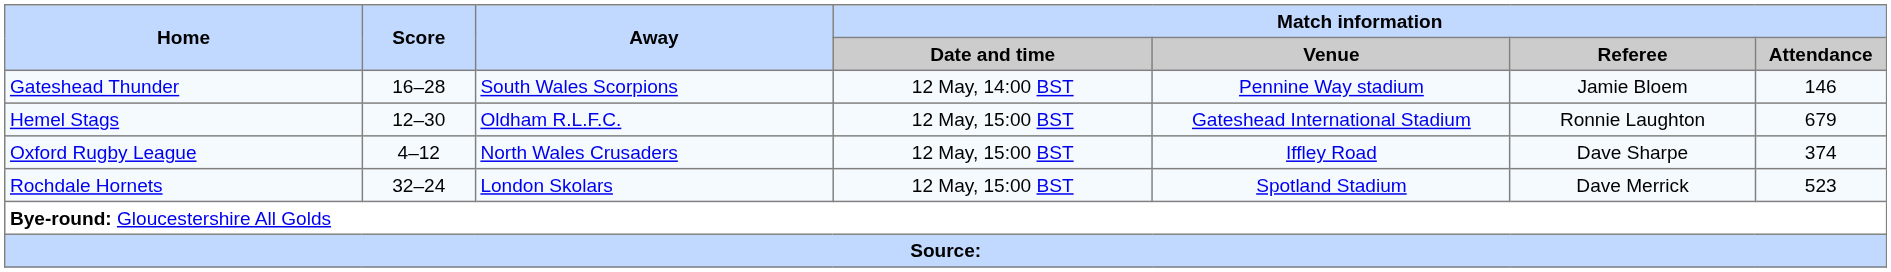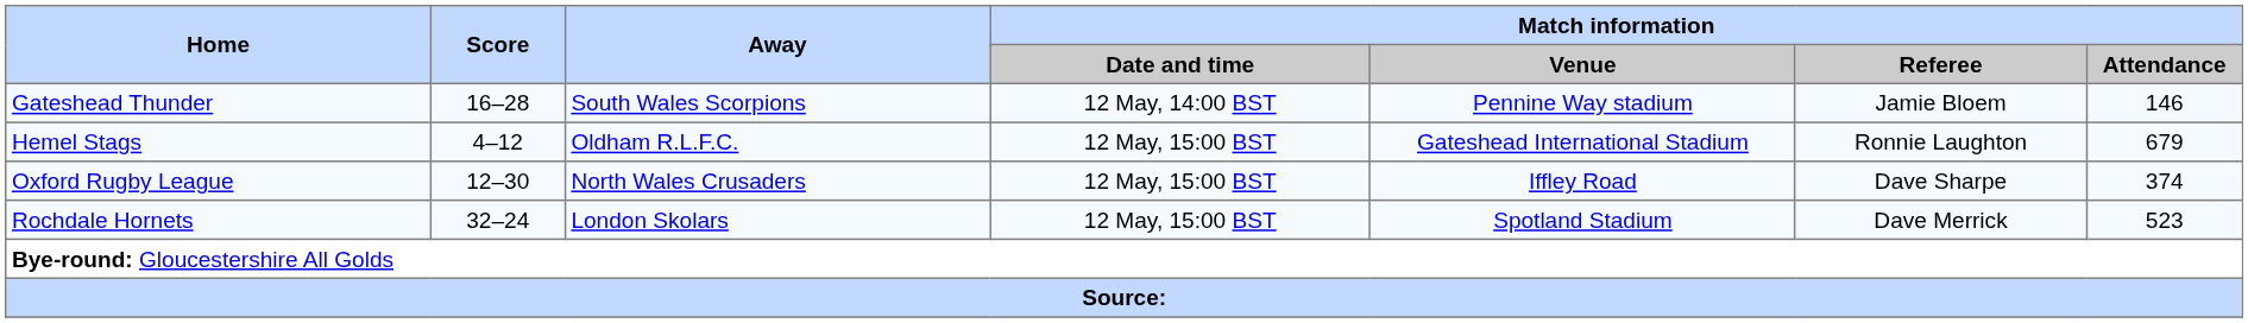 <table border=1 style="border-collapse:collapse; font-size:80%; text-align:center;" cellpadding=3 cellspacing=0 width=100%>
 <tr bgcolor=#C1D8FF>
 <th rowspan=2 width=19%>Home</th>
 <th rowspan=2 width=6%>Score</th>
 <th rowspan=2 width=19%>Away</th>
 <th colspan=6>Match information</th>
 </tr>
 <tr bgcolor=#CCCCCC>
 <th width=17%>Date and time</th>
 <th width=19%>Venue</th>
 <th width=13%>Referee</th>
 <th width=7%>Attendance</th>
 </tr>
 <tr bgcolor=#F5FAFF>
 <td align=left> <a href='#'>Gateshead Thunder</a></td>
 <td>16–28</td>
 <td align=left> <a href='#'>South Wales Scorpions</a></td>
 <td>12 May, 14:00 <a href='#'>BST</a></td>
 <td><a href='#'>Pennine Way stadium</a></td>
 <td>Jamie Bloem</td>
 <td>146</td>
 </tr>
 <tr bgcolor=#F5FAFF>
 <td align=left> <a href='#'>Hemel Stags</a></td>
-<td>12–30</td>
+<td>4–12</td>
 <td align=left> <a href='#'>Oldham R.L.F.C.</a></td>
 <td>12 May, 15:00 <a href='#'>BST</a></td>
 <td><a href='#'>Gateshead International Stadium</a></td>
 <td>Ronnie Laughton</td>
 <td>679</td>
 </tr>
 <tr bgcolor=#F5FAFF>
 <td align=left> <a href='#'>Oxford Rugby League</a></td>
-<td>4–12</td>
+<td>12–30</td>
 <td align=left> <a href='#'>North Wales Crusaders</a></td>
 <td>12 May, 15:00 <a href='#'>BST</a></td>
 <td><a href='#'>Iffley Road</a></td>
 <td>Dave Sharpe</td>
 <td>374</td>
 </tr>
 <tr bgcolor=#F5FAFF>
 <td align=left> <a href='#'>Rochdale Hornets</a></td>
 <td>32–24</td>
 <td align=left> <a href='#'>London Skolars</a></td>
 <td>12 May, 15:00 <a href='#'>BST</a></td>
 <td><a href='#'>Spotland Stadium</a></td>
 <td>Dave Merrick</td>
 <td>523</td>
 </tr>
 <tr>
 <td colspan="7" align="left"><strong>Bye-round:</strong>  <a href='#'>Gloucestershire All Golds</a></td>
 </tr>
 <tr bgcolor=#C1D8FF>
 <th colspan=12>Source:</th>
 </tr>
 </table>
